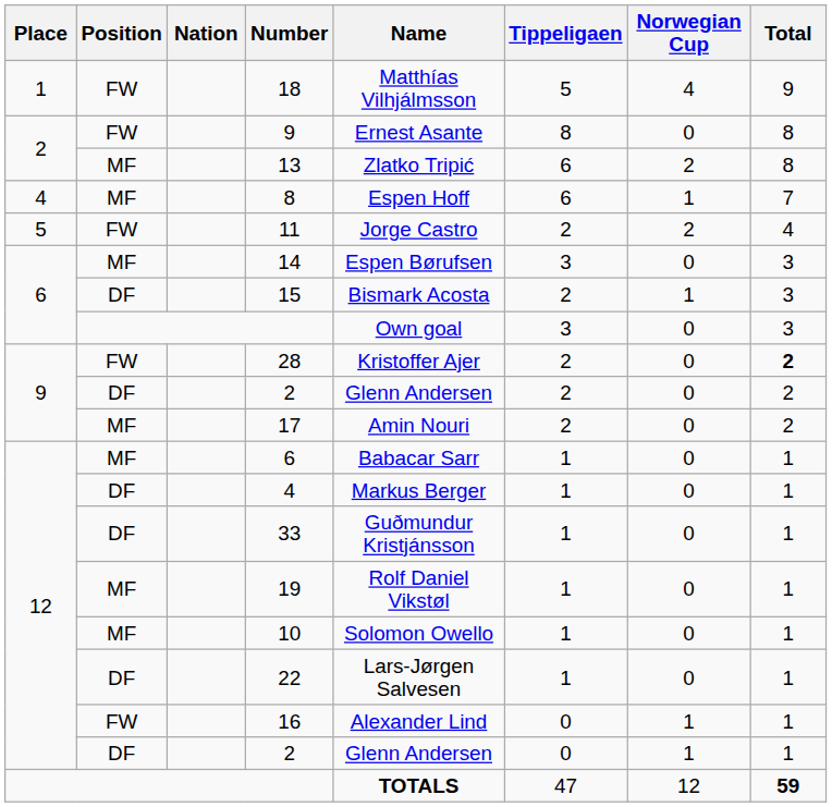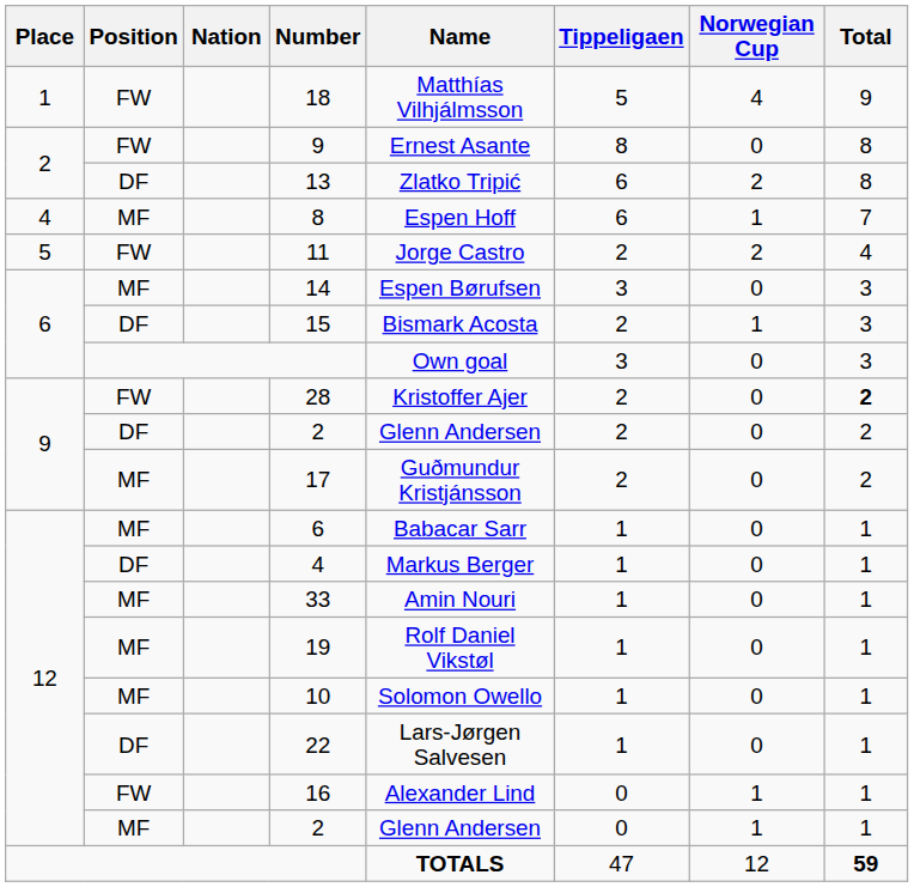 <table class="wikitable" style="font-size: 95%; text-align: center;">
 <tr>
 <th width=60>Place</th>
 <th width=60>Position</th>
 <th width=60>Nation</th>
 <th width=60>Number</th>
 <th width=200>Name</th>
 <th width=80><a href='#'>Tippeligaen</a></th>
 <th width=100><a href='#'>Norwegian Cup</a></th>
 <th width=80><strong>Total</strong></th>
 </tr>
 <tr>
 <td>1</td>
 <td>FW</td>
 <td></td>
 <td>18</td>
 <td><a href='#'>Matthías Vilhjálmsson</a></td>
 <td>5</td>
 <td>4</td>
 <td>9</td>
 </tr>
 <tr>
 <td rowspan="2">2</td>
 <td>FW</td>
 <td></td>
 <td>9</td>
 <td><a href='#'>Ernest Asante</a></td>
 <td>8</td>
 <td>0</td>
 <td>8</td>
 </tr>
 <tr>
-<td>MF</td>
+<td>DF</td>
 <td></td>
 <td>13</td>
 <td><a href='#'>Zlatko Tripić</a></td>
 <td>6</td>
 <td>2</td>
 <td>8</td>
 </tr>
 <tr>
 <td>4</td>
 <td>MF</td>
 <td></td>
 <td>8</td>
 <td><a href='#'>Espen Hoff</a></td>
 <td>6</td>
 <td>1</td>
 <td>7</td>
 </tr>
 <tr>
 <td>5</td>
 <td>FW</td>
 <td></td>
 <td>11</td>
 <td><a href='#'>Jorge Castro</a></td>
 <td>2</td>
 <td>2</td>
 <td>4</td>
 </tr>
 <tr>
 <td rowspan="3">6</td>
 <td>MF</td>
 <td></td>
 <td>14</td>
 <td><a href='#'>Espen Børufsen</a></td>
 <td>3</td>
 <td>0</td>
 <td>3</td>
 </tr>
 <tr>
 <td>DF</td>
 <td></td>
 <td>15</td>
 <td><a href='#'>Bismark Acosta</a></td>
 <td>2</td>
 <td>1</td>
 <td>3</td>
 </tr>
 <tr>
 <td colspan="3"></td>
 <td><a href='#'>Own goal</a></td>
 <td>3</td>
 <td>0</td>
 <td>3</td>
 </tr>
 <tr>
 <td rowspan="3">9</td>
 <td>FW</td>
 <td></td>
 <td>28</td>
 <td><a href='#'>Kristoffer Ajer</a></td>
 <td>2</td>
 <td>0</td>
 <td><strong>2</strong></td>
 </tr>
 <tr>
 <td>DF</td>
 <td></td>
 <td>2</td>
 <td><a href='#'>Glenn Andersen</a></td>
 <td>2</td>
 <td>0</td>
 <td>2</td>
 </tr>
 <tr>
 <td>MF</td>
 <td></td>
 <td>17</td>
-<td><a href='#'>Amin Nouri</a></td>
+<td><a href='#'>Guðmundur Kristjánsson</a></td>
 <td>2</td>
 <td>0</td>
 <td>2</td>
 </tr>
 <tr>
 <td rowspan="8">12</td>
 <td>MF</td>
 <td></td>
 <td>6</td>
 <td><a href='#'>Babacar Sarr</a></td>
 <td>1</td>
 <td>0</td>
 <td>1</td>
 </tr>
 <tr>
 <td>DF</td>
 <td></td>
 <td>4</td>
 <td><a href='#'>Markus Berger</a></td>
 <td>1</td>
 <td>0</td>
 <td>1</td>
 </tr>
 <tr>
-<td>DF</td>
+<td>MF</td>
 <td></td>
 <td>33</td>
-<td><a href='#'>Guðmundur Kristjánsson</a></td>
+<td><a href='#'>Amin Nouri</a></td>
 <td>1</td>
 <td>0</td>
 <td>1</td>
 </tr>
 <tr>
 <td>MF</td>
 <td></td>
 <td>19</td>
 <td><a href='#'>Rolf Daniel Vikstøl</a></td>
 <td>1</td>
 <td>0</td>
 <td>1</td>
 </tr>
 <tr>
 <td>MF</td>
 <td></td>
 <td>10</td>
 <td><a href='#'>Solomon Owello</a></td>
 <td>1</td>
 <td>0</td>
 <td>1</td>
 </tr>
 <tr>
 <td>DF</td>
 <td></td>
 <td>22</td>
 <td>Lars-Jørgen Salvesen</td>
 <td>1</td>
 <td>0</td>
 <td>1</td>
 </tr>
 <tr>
 <td>FW</td>
 <td></td>
 <td>16</td>
 <td><a href='#'>Alexander Lind</a></td>
 <td>0</td>
 <td>1</td>
 <td>1</td>
 </tr>
 <tr>
-<td>DF</td>
+<td>MF</td>
 <td></td>
 <td>2</td>
 <td><a href='#'>Glenn Andersen</a></td>
 <td>0</td>
 <td>1</td>
 <td>1</td>
 </tr>
 <tr>
 <td colspan="4"></td>
 <td><strong>TOTALS</strong></td>
 <td>47</td>
 <td>12</td>
 <td><strong>59</strong></td>
 </tr>
 </table>
